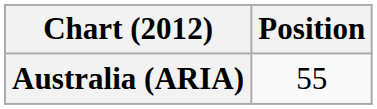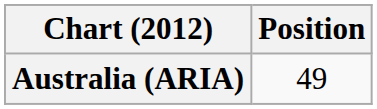 <table class="wikitable sortable plainrowheaders" style="text-align:center;">
 <tr>
 <th scope="col">Chart (2012)</th>
 <th scope="col">Position</th>
 </tr>
 <tr>
 <th scope="row">Australia (ARIA)</th>
-<td>55</td>
+<td>49</td>
 </tr>
 </table>
